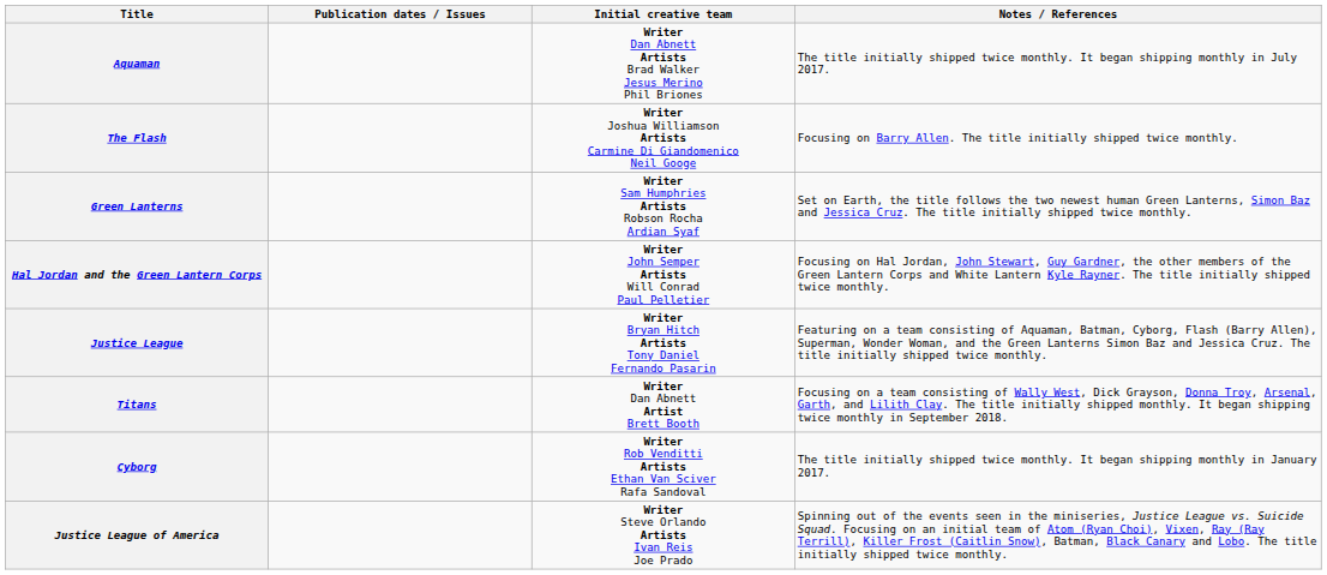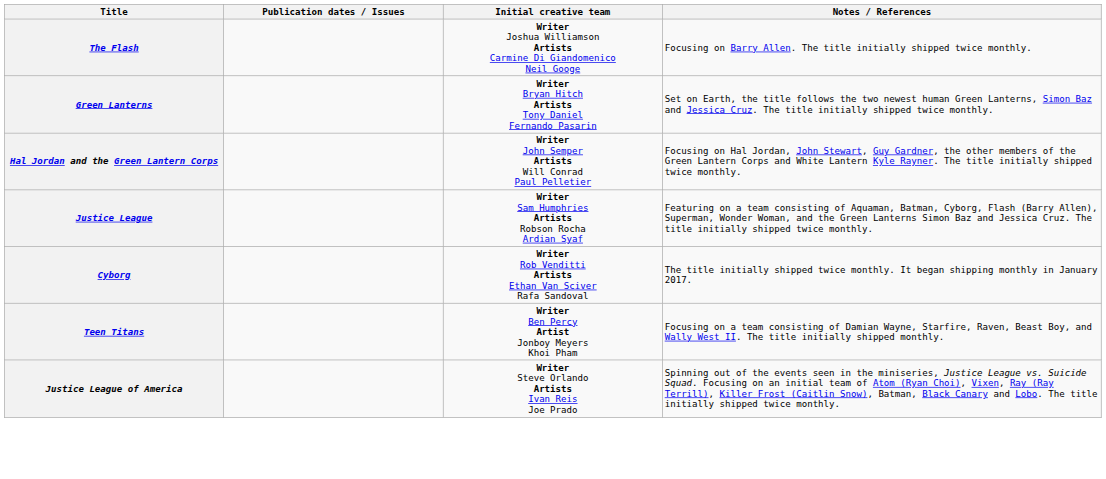 <table class="wikitable sortable" style="text-align:center; font-weight:normal;" width=99%>
 <tr>
 <th scope="col" width="15%" align="center">Title</th>
 <th scope="col" width="15%" align="center">Publication dates / Issues</th>
 <th scope="col" width="15%" align="center" class=unsortable>Initial creative team</th>
 <th scope="col" width="30%" align="center" class=unsortable>Notes / References</th>
-</tr>
-<tr>
-<th scope="row"><em><a href='#'>Aquaman</a></em></th>
-<td></td>
-<td><strong>Writer</strong><br><a href='#'>Dan Abnett</a><br><strong>Artists</strong><br>Brad Walker<br><a href='#'>Jesus Merino</a><br>Phil Briones</td>
-<td align="left">The title initially shipped twice monthly. It began shipping monthly in July 2017.</td>
 </tr>
 <tr>
 <th scope="row"><em><a href='#'>The Flash</a></em></th>
 <td></td>
 <td><strong>Writer</strong><br>Joshua Williamson<br><strong>Artists</strong><br><a href='#'>Carmine Di Giandomenico</a><br><a href='#'>Neil Googe</a></td>
 <td align="left">Focusing on <a href='#'>Barry Allen</a>. The title initially shipped twice monthly.</td>
 </tr>
 <tr>
 <th scope="row"><em><a href='#'>Green Lanterns</a></em></th>
 <td></td>
-<td><strong>Writer</strong><br><a href='#'>Sam Humphries</a><br><strong>Artists</strong><br>Robson Rocha<br><a href='#'>Ardian Syaf</a></td>
+<td><strong>Writer</strong><br><a href='#'>Bryan Hitch</a><br><strong>Artists</strong><br><a href='#'>Tony Daniel</a><br><a href='#'>Fernando Pasarin</a></td>
 <td align="left">Set on Earth, the title follows the two newest human Green Lanterns, <a href='#'>Simon Baz</a> and <a href='#'>Jessica Cruz</a>. The title initially shipped twice monthly.</td>
 </tr>
 <tr>
 <th scope="row"><em><a href='#'>Hal Jordan</a> and the <a href='#'>Green Lantern Corps</a></em></th>
 <td></td>
 <td><strong>Writer</strong><br><a href='#'>John Semper</a><br><strong>Artists</strong><br>Will Conrad<br><a href='#'>Paul Pelletier</a></td>
 <td align="left">Focusing on Hal Jordan, <a href='#'>John Stewart</a>, <a href='#'>Guy Gardner</a>, the other members of the Green Lantern Corps and White Lantern <a href='#'>Kyle Rayner</a>. The title initially shipped twice monthly.</td>
 </tr>
 <tr>
 <th scope="row"><em><a href='#'>Justice League</a></em></th>
 <td></td>
-<td><strong>Writer</strong><br><a href='#'>Bryan Hitch</a><br><strong>Artists</strong><br><a href='#'>Tony Daniel</a><br><a href='#'>Fernando Pasarin</a></td>
+<td><strong>Writer</strong><br><a href='#'>Sam Humphries</a><br><strong>Artists</strong><br>Robson Rocha<br><a href='#'>Ardian Syaf</a></td>
 <td align="left">Featuring on a team consisting of Aquaman, Batman, Cyborg, Flash (Barry Allen), Superman, Wonder Woman, and the Green Lanterns Simon Baz and Jessica Cruz. The title initially shipped twice monthly.</td>
-</tr>
-<tr>
-<th scope="row"><em><a href='#'>Titans</a></em></th>
-<td></td>
-<td><strong>Writer</strong><br>Dan Abnett<br><strong>Artist</strong><br><a href='#'>Brett Booth</a></td>
-<td align="left">Focusing on a team consisting of <a href='#'>Wally West</a>, Dick Grayson, <a href='#'>Donna Troy</a>, <a href='#'>Arsenal</a>, <a href='#'>Garth</a>, and <a href='#'>Lilith Clay</a>. The title initially shipped monthly. It began shipping twice monthly in September 2018.</td>
 </tr>
 <tr>
 <th scope="row"><em><a href='#'>Cyborg</a></em></th>
 <td></td>
 <td><strong>Writer</strong><br><a href='#'>Rob Venditti</a><br><strong>Artists</strong><br><a href='#'>Ethan Van Sciver</a><br>Rafa Sandoval</td>
 <td align="left">The title initially shipped twice monthly. It began shipping monthly in January 2017.</td>
 </tr>
 <tr>
+<th scope="row"><em><a href='#'>Teen Titans</a></em></th>
+<td></td>
+<td><strong>Writer</strong><br><a href='#'>Ben Percy</a><br><strong>Artist</strong><br>Jonboy Meyers<br>Khoi Pham</td>
+<td align="left">Focusing on a team consisting of Damian Wayne, Starfire, Raven, Beast Boy, and <a href='#'>Wally West II</a>. The title initially shipped monthly.</td>
+</tr>
+<tr>
 <th scope="row"><em>Justice League of America</em></th>
 <td></td>
 <td><strong>Writer</strong><br>Steve Orlando<br><strong>Artists</strong><br><a href='#'>Ivan Reis</a><br>Joe Prado</td>
 <td align="left">Spinning out of the events seen in the miniseries, <em>Justice League vs. Suicide Squad</em>. Focusing on an initial team of <a href='#'>Atom (Ryan Choi)</a>, <a href='#'>Vixen</a>, <a href='#'>Ray (Ray Terrill)</a>, <a href='#'>Killer Frost (Caitlin Snow)</a>, Batman, <a href='#'>Black Canary</a> and <a href='#'>Lobo</a>. The title initially shipped twice monthly.</td>
 </tr>
 </table>
